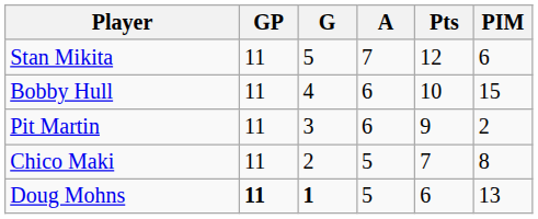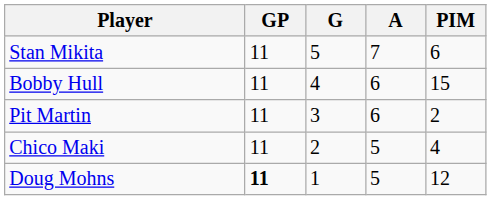 <table class="wikitable">
 <tr>
 <th bgcolor="#DDDDFF" width="40%">Player</th>
 <th bgcolor="#DDDDFF" width="10%">GP</th>
 <th bgcolor="#DDDDFF" width="10%">G</th>
 <th bgcolor="#DDDDFF" width="10%">A</th>
-<th bgcolor="#DDDDFF" width="10%">Pts</th>
 <th bgcolor="#DDDDFF" width="10%">PIM</th>
 </tr>
 <tr>
 <td><a href='#'>Stan Mikita</a></td>
 <td>11</td>
 <td>5</td>
 <td>7</td>
-<td>12</td>
 <td>6</td>
 </tr>
 <tr>
 <td><a href='#'>Bobby Hull</a></td>
 <td>11</td>
 <td>4</td>
 <td>6</td>
-<td>10</td>
 <td>15</td>
 </tr>
 <tr>
 <td><a href='#'>Pit Martin</a></td>
 <td>11</td>
 <td>3</td>
 <td>6</td>
-<td>9</td>
 <td>2</td>
 </tr>
 <tr>
 <td><a href='#'>Chico Maki</a></td>
 <td>11</td>
 <td>2</td>
 <td>5</td>
-<td>7</td>
-<td>8</td>
+<td>4</td>
 </tr>
 <tr>
 <td><a href='#'>Doug Mohns</a></td>
 <td><strong>11</strong></td>
-<td><strong>1</strong></td>
+<td>1</td>
 <td>5</td>
-<td>6</td>
-<td>13</td>
+<td>12</td>
 </tr>
 </table>
